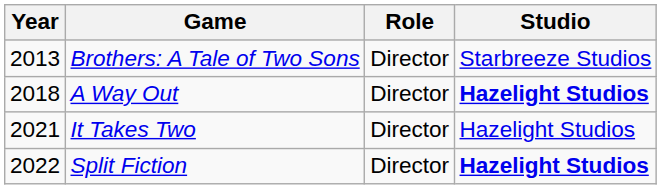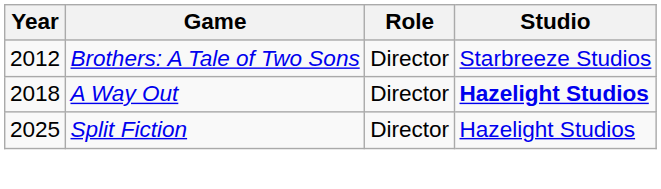 <table class="wikitable">
 <tr>
 <th>Year</th>
 <th>Game</th>
 <th>Role</th>
 <th>Studio</th>
 </tr>
 <tr>
-<td>2013</td>
+<td>2012</td>
 <td><em><a href='#'>Brothers: A Tale of Two Sons</a></em></td>
 <td>Director</td>
 <td><a href='#'>Starbreeze Studios</a></td>
 </tr>
 <tr>
 <td>2018</td>
 <td><em><a href='#'>A Way Out</a></em></td>
 <td>Director</td>
 <td><strong><a href='#'>Hazelight Studios</a></strong></td>
 </tr>
 <tr>
-<td>2021</td>
-<td><em><a href='#'>It Takes Two</a></em></td>
+<td>2025</td>
+<td><em><a href='#'>Split Fiction</a></em></td>
 <td>Director</td>
 <td><a href='#'>Hazelight Studios</a></td>
 </tr>
-<tr>
-<td>2022</td>
-<td><em><a href='#'>Split Fiction</a></em></td>
-<td>Director</td>
-<td><strong><a href='#'>Hazelight Studios</a></strong></td>
-</tr>
 </table>
